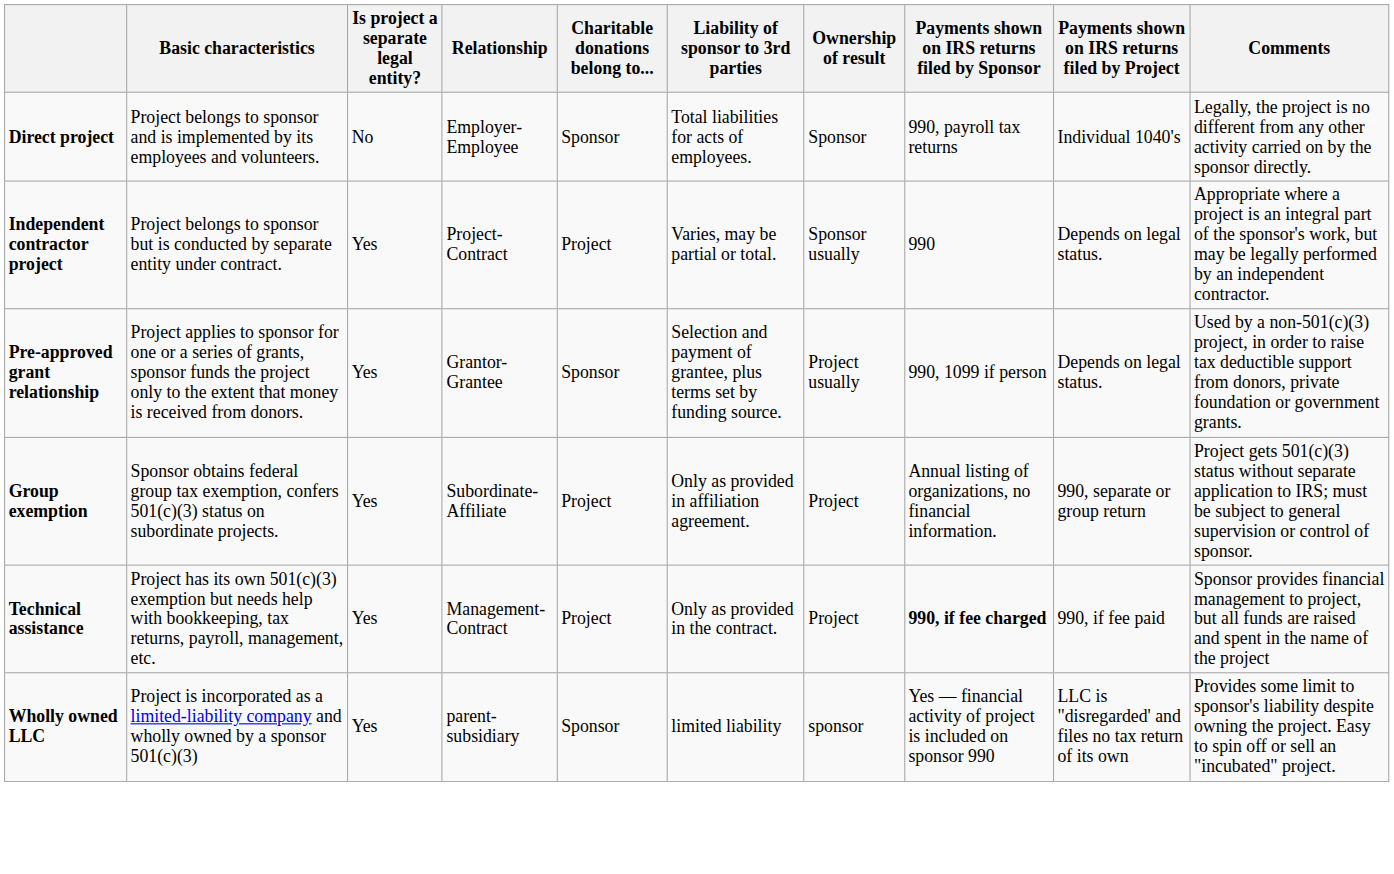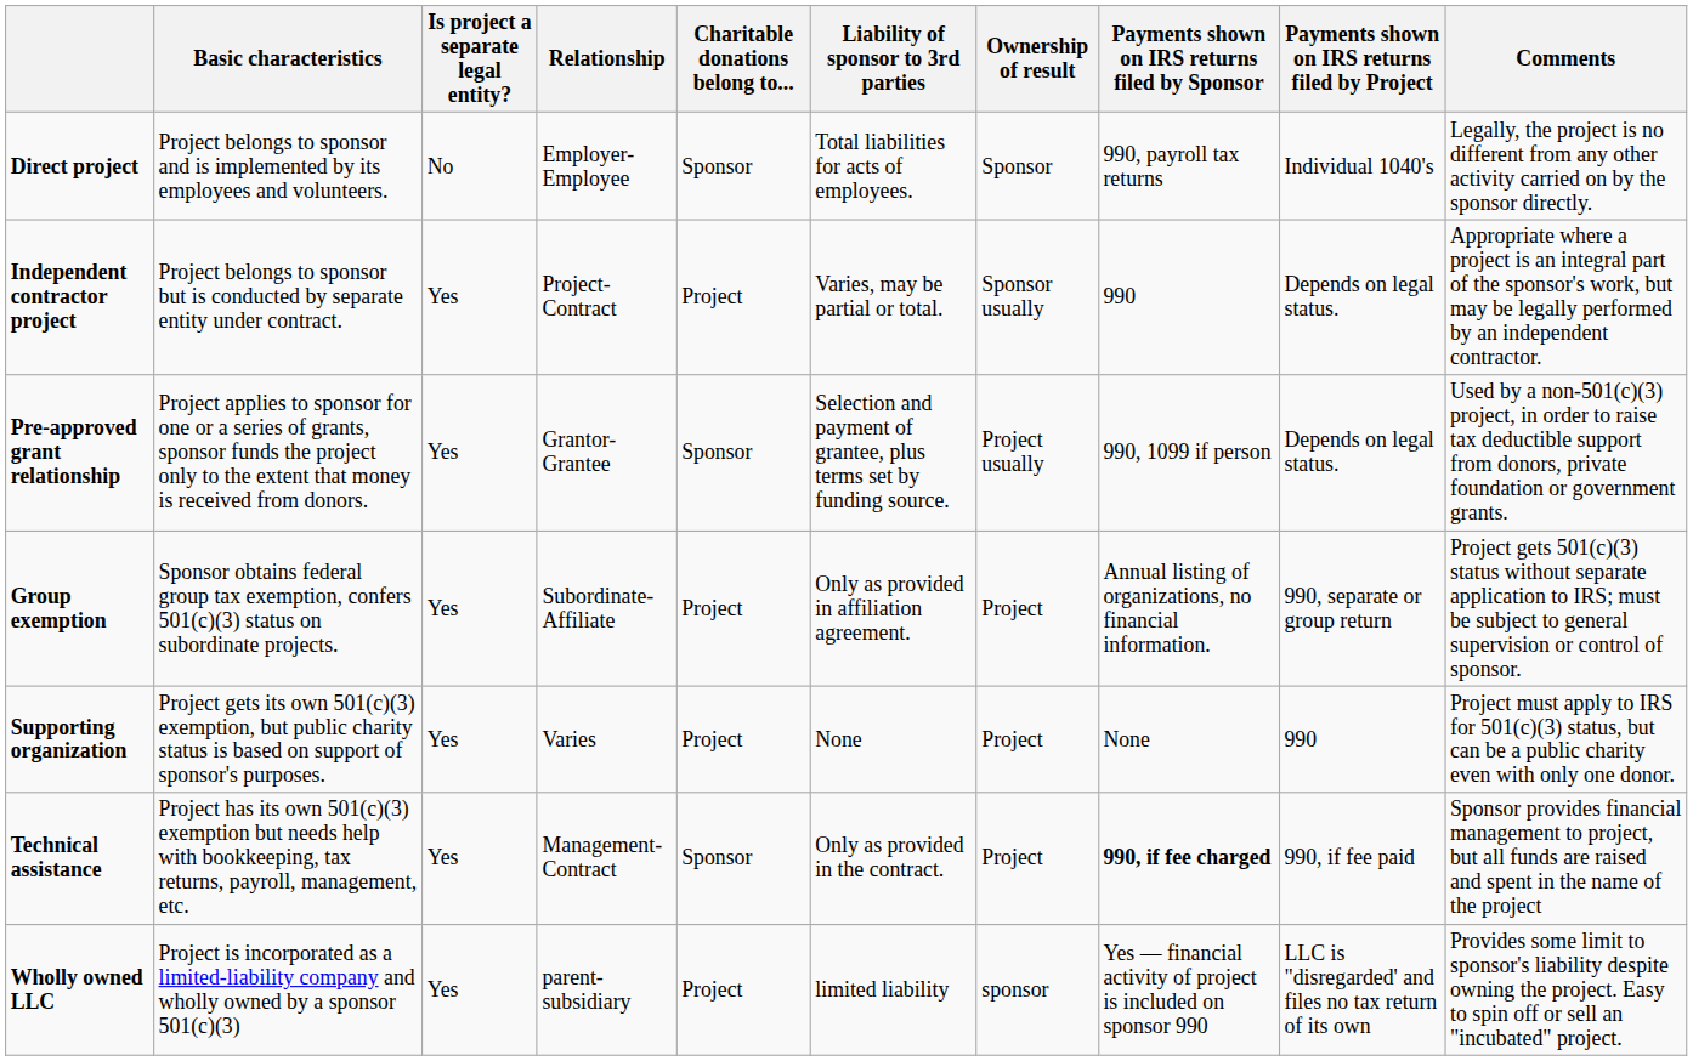 <table class="wikitable">
 <tr>
 <th></th>
 <th>Basic characteristics</th>
 <th>Is project a separate legal entity?</th>
 <th>Relationship</th>
 <th>Charitable donations belong to...</th>
 <th>Liability of sponsor to 3rd parties</th>
 <th>Ownership of result</th>
 <th>Payments shown on IRS returns filed by Sponsor</th>
 <th>Payments shown on IRS returns filed by Project</th>
 <th>Comments</th>
 </tr>
 <tr>
 <td><strong>Direct project</strong></td>
 <td>Project belongs to sponsor and is implemented by its employees and volunteers.</td>
 <td>No</td>
 <td>Employer- Employee</td>
 <td>Sponsor</td>
 <td>Total liabilities for acts of employees.</td>
 <td>Sponsor</td>
 <td>990, payroll tax returns</td>
 <td>Individual 1040's</td>
 <td>Legally, the project is no different from any other activity carried on by the sponsor directly.</td>
 </tr>
 <tr>
 <td><strong>Independent contractor project</strong></td>
 <td>Project belongs to sponsor but is conducted by separate entity under contract.</td>
 <td>Yes</td>
 <td>Project- Contract</td>
 <td>Project</td>
 <td>Varies, may be partial or total.</td>
 <td>Sponsor usually</td>
 <td>990</td>
 <td>Depends on legal status.</td>
 <td>Appropriate where a project is an integral part of the sponsor's work, but may be legally performed by an independent contractor.</td>
 </tr>
 <tr>
 <td><strong>Pre-approved grant relationship</strong></td>
 <td>Project applies to sponsor for one or a series of grants, sponsor funds the project only to the extent that money is received from donors.</td>
 <td>Yes</td>
 <td>Grantor- Grantee</td>
 <td>Sponsor</td>
 <td>Selection and payment of grantee, plus terms set by funding source.</td>
 <td>Project usually</td>
 <td>990, 1099 if person</td>
 <td>Depends on legal status.</td>
 <td>Used by a non-501(c)(3) project, in order to raise tax deductible support from donors, private foundation or government grants.</td>
 </tr>
 <tr>
 <td><strong>Group exemption</strong></td>
 <td>Sponsor obtains federal group tax exemption, confers 501(c)(3) status on subordinate projects.</td>
 <td>Yes</td>
 <td>Subordinate- Affiliate</td>
 <td>Project</td>
 <td>Only as provided in affiliation agreement.</td>
 <td>Project</td>
 <td>Annual listing of organizations, no financial information.</td>
 <td>990, separate or group return</td>
 <td>Project gets 501(c)(3) status without separate application to IRS; must be subject to general supervision or control of sponsor.</td>
 </tr>
 <tr>
+<td><strong>Supporting organization</strong></td>
+<td>Project gets its own 501(c)(3) exemption, but public charity status is based on support of sponsor's purposes.</td>
+<td>Yes</td>
+<td>Varies</td>
+<td>Project</td>
+<td>None</td>
+<td>Project</td>
+<td>None</td>
+<td>990</td>
+<td>Project must apply to IRS for 501(c)(3) status, but can be a public charity even with only one donor.</td>
+</tr>
+<tr>
 <td><strong>Technical assistance</strong></td>
 <td>Project has its own 501(c)(3) exemption but needs help with bookkeeping, tax returns, payroll, management, etc.</td>
 <td>Yes</td>
 <td>Management- Contract</td>
-<td>Project</td>
+<td>Sponsor</td>
 <td>Only as provided in the contract.</td>
 <td>Project</td>
 <td><strong>990, if fee charged</strong></td>
 <td>990, if fee paid</td>
 <td>Sponsor provides financial management to project, but all funds are raised and spent in the name of the project</td>
 </tr>
 <tr>
 <td><strong>Wholly owned LLC</strong></td>
 <td>Project is incorporated as a <a href='#'>limited-liability company</a> and wholly owned by a sponsor 501(c)(3)</td>
 <td>Yes</td>
 <td>parent-subsidiary</td>
-<td>Sponsor</td>
+<td>Project</td>
 <td>limited liability</td>
 <td>sponsor</td>
 <td>Yes — financial activity of project is included on sponsor 990</td>
 <td>LLC is "disregarded' and files no tax return of its own</td>
 <td>Provides some limit to sponsor's liability despite owning the project. Easy to spin off or sell an "incubated" project.</td>
 </tr>
 </table>
